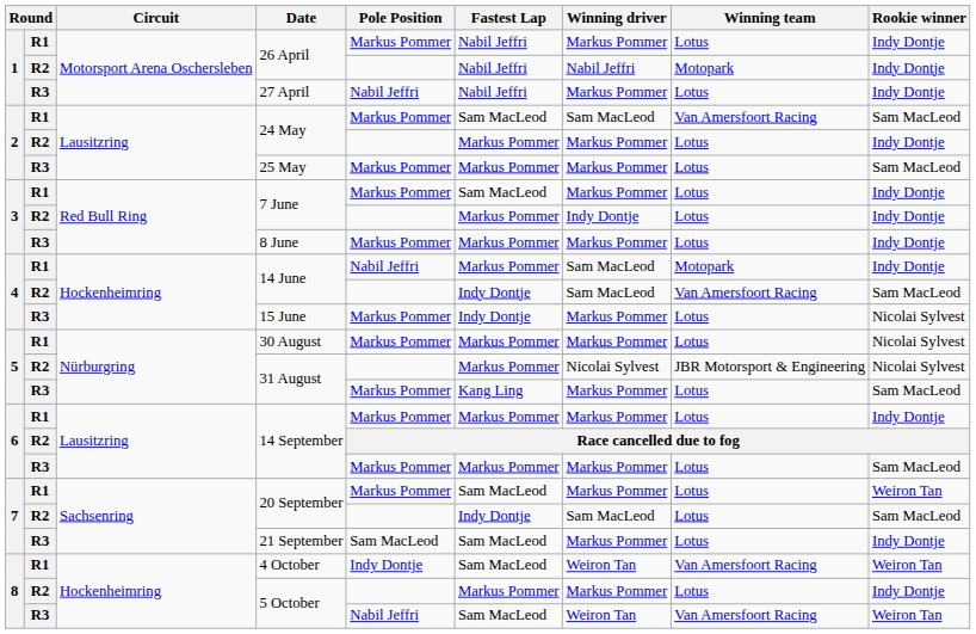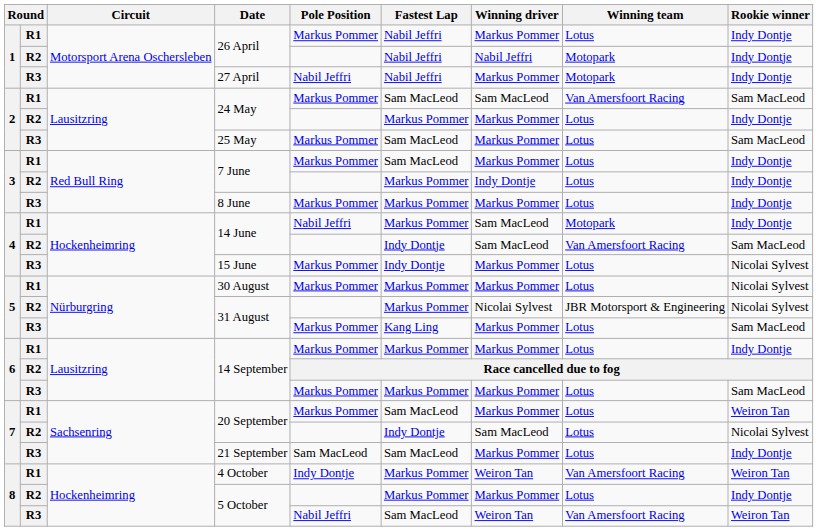 <table class="wikitable" style="font-size: 85%">
 <tr>
 <th colspan=2>Round</th>
 <th>Circuit</th>
 <th>Date</th>
 <th>Pole Position</th>
 <th>Fastest Lap</th>
 <th>Winning driver</th>
 <th>Winning team</th>
 <th>Rookie winner</th>
 </tr>
 <tr>
 <th rowspan=3>1</th>
 <th>R1</th>
 <td rowspan=3 nowrap><a href='#'>Motorsport Arena Oschersleben</a></td>
 <td rowspan=2>26 April</td>
 <td> <a href='#'>Markus Pommer</a></td>
 <td> <a href='#'>Nabil Jeffri</a></td>
 <td> <a href='#'>Markus Pommer</a></td>
 <td> <a href='#'>Lotus</a></td>
 <td> <a href='#'>Indy Dontje</a></td>
 </tr>
 <tr>
 <th>R2</th>
 <td></td>
 <td> <a href='#'>Nabil Jeffri</a></td>
 <td> <a href='#'>Nabil Jeffri</a></td>
 <td> <a href='#'>Motopark</a></td>
 <td> <a href='#'>Indy Dontje</a></td>
 </tr>
 <tr>
 <th>R3</th>
 <td>27 April</td>
 <td> <a href='#'>Nabil Jeffri</a></td>
 <td> <a href='#'>Nabil Jeffri</a></td>
 <td> <a href='#'>Markus Pommer</a></td>
-<td> <a href='#'>Lotus</a></td>
+<td> <a href='#'>Motopark</a></td>
 <td> <a href='#'>Indy Dontje</a></td>
 </tr>
 <tr>
 <th rowspan=3>2</th>
 <th>R1</th>
 <td rowspan=3><a href='#'>Lausitzring</a></td>
 <td rowspan=2>24 May</td>
 <td nowrap> <a href='#'>Markus Pommer</a></td>
 <td nowrap> Sam MacLeod</td>
 <td nowrap> Sam MacLeod</td>
 <td> <a href='#'>Van Amersfoort Racing</a></td>
 <td nowrap> Sam MacLeod</td>
 </tr>
 <tr>
 <th>R2</th>
 <td></td>
 <td nowrap> <a href='#'>Markus Pommer</a></td>
 <td nowrap> <a href='#'>Markus Pommer</a></td>
 <td> <a href='#'>Lotus</a></td>
 <td> <a href='#'>Indy Dontje</a></td>
 </tr>
 <tr>
 <th>R3</th>
 <td>25 May</td>
 <td> <a href='#'>Markus Pommer</a></td>
-<td> <a href='#'>Markus Pommer</a></td>
+<td> Sam MacLeod</td>
 <td> <a href='#'>Markus Pommer</a></td>
 <td> <a href='#'>Lotus</a></td>
 <td> Sam MacLeod</td>
 </tr>
 <tr>
 <th rowspan=3>3</th>
 <th>R1</th>
 <td rowspan=3><a href='#'>Red Bull Ring</a></td>
 <td rowspan=2>7 June</td>
 <td> <a href='#'>Markus Pommer</a></td>
 <td> Sam MacLeod</td>
 <td> <a href='#'>Markus Pommer</a></td>
 <td> <a href='#'>Lotus</a></td>
 <td> <a href='#'>Indy Dontje</a></td>
 </tr>
 <tr>
 <th>R2</th>
 <td></td>
 <td> <a href='#'>Markus Pommer</a></td>
 <td> <a href='#'>Indy Dontje</a></td>
 <td> <a href='#'>Lotus</a></td>
 <td> <a href='#'>Indy Dontje</a></td>
 </tr>
 <tr>
 <th>R3</th>
 <td>8 June</td>
 <td> <a href='#'>Markus Pommer</a></td>
 <td> <a href='#'>Markus Pommer</a></td>
 <td> <a href='#'>Markus Pommer</a></td>
 <td> <a href='#'>Lotus</a></td>
 <td> <a href='#'>Indy Dontje</a></td>
 </tr>
 <tr>
 <th rowspan=3>4</th>
 <th>R1</th>
 <td rowspan=3><a href='#'>Hockenheimring</a></td>
 <td rowspan=2>14 June</td>
 <td> <a href='#'>Nabil Jeffri</a></td>
 <td> <a href='#'>Markus Pommer</a></td>
 <td> Sam MacLeod</td>
 <td> <a href='#'>Motopark</a></td>
 <td> <a href='#'>Indy Dontje</a></td>
 </tr>
 <tr>
 <th>R2</th>
 <td></td>
 <td> <a href='#'>Indy Dontje</a></td>
 <td> Sam MacLeod</td>
 <td> <a href='#'>Van Amersfoort Racing</a></td>
 <td> Sam MacLeod</td>
 </tr>
 <tr>
 <th>R3</th>
 <td>15 June</td>
 <td> <a href='#'>Markus Pommer</a></td>
 <td> <a href='#'>Indy Dontje</a></td>
 <td> <a href='#'>Markus Pommer</a></td>
 <td> <a href='#'>Lotus</a></td>
 <td> Nicolai Sylvest</td>
 </tr>
 <tr>
 <th rowspan=3>5</th>
 <th>R1</th>
 <td rowspan=3><a href='#'>Nürburgring</a></td>
 <td>30 August</td>
 <td> <a href='#'>Markus Pommer</a></td>
 <td> <a href='#'>Markus Pommer</a></td>
 <td> <a href='#'>Markus Pommer</a></td>
 <td> <a href='#'>Lotus</a></td>
 <td> Nicolai Sylvest</td>
 </tr>
 <tr>
 <th>R2</th>
 <td rowspan=2>31 August</td>
 <td></td>
 <td> <a href='#'>Markus Pommer</a></td>
 <td> Nicolai Sylvest</td>
 <td nowrap> JBR Motorsport & Engineering</td>
 <td> Nicolai Sylvest</td>
 </tr>
 <tr>
 <th>R3</th>
 <td> <a href='#'>Markus Pommer</a></td>
 <td> <a href='#'>Kang Ling</a></td>
 <td> <a href='#'>Markus Pommer</a></td>
 <td> <a href='#'>Lotus</a></td>
 <td> Sam MacLeod</td>
 </tr>
 <tr>
 <th rowspan=3>6</th>
 <th>R1</th>
 <td rowspan=3><a href='#'>Lausitzring</a></td>
 <td rowspan=3>14 September</td>
 <td> <a href='#'>Markus Pommer</a></td>
 <td> <a href='#'>Markus Pommer</a></td>
 <td> <a href='#'>Markus Pommer</a></td>
 <td> <a href='#'>Lotus</a></td>
 <td> <a href='#'>Indy Dontje</a></td>
 </tr>
 <tr>
 <th>R2</th>
 <th colspan=5>Race cancelled due to fog</th>
 </tr>
 <tr>
 <th>R3</th>
 <td> <a href='#'>Markus Pommer</a></td>
 <td> <a href='#'>Markus Pommer</a></td>
 <td> <a href='#'>Markus Pommer</a></td>
 <td> <a href='#'>Lotus</a></td>
 <td> Sam MacLeod</td>
 </tr>
 <tr>
 <th rowspan=3>7</th>
 <th>R1</th>
 <td rowspan=3><a href='#'>Sachsenring</a></td>
 <td rowspan=2 nowrap>20 September</td>
 <td> <a href='#'>Markus Pommer</a></td>
 <td> Sam MacLeod</td>
 <td> <a href='#'>Markus Pommer</a></td>
 <td> <a href='#'>Lotus</a></td>
 <td> <a href='#'>Weiron Tan</a></td>
 </tr>
 <tr>
 <th>R2</th>
 <td></td>
 <td> <a href='#'>Indy Dontje</a></td>
 <td> Sam MacLeod</td>
 <td> <a href='#'>Lotus</a></td>
-<td> Sam MacLeod</td>
+<td> Nicolai Sylvest</td>
 </tr>
 <tr>
 <th>R3</th>
 <td>21 September</td>
 <td> Sam MacLeod</td>
 <td> Sam MacLeod</td>
 <td> <a href='#'>Markus Pommer</a></td>
 <td> <a href='#'>Lotus</a></td>
 <td> <a href='#'>Indy Dontje</a></td>
 </tr>
 <tr>
 <th rowspan=3>8</th>
 <th>R1</th>
 <td rowspan=3><a href='#'>Hockenheimring</a></td>
 <td>4 October</td>
 <td> <a href='#'>Indy Dontje</a></td>
-<td nowrap> Sam MacLeod</td>
+<td> <a href='#'>Markus Pommer</a></td>
 <td> <a href='#'>Weiron Tan</a></td>
 <td> <a href='#'>Van Amersfoort Racing</a></td>
 <td> <a href='#'>Weiron Tan</a></td>
 </tr>
 <tr>
 <th>R2</th>
 <td rowspan=2>5 October</td>
 <td></td>
 <td> <a href='#'>Markus Pommer</a></td>
 <td> <a href='#'>Markus Pommer</a></td>
 <td> <a href='#'>Lotus</a></td>
 <td> <a href='#'>Indy Dontje</a></td>
 </tr>
 <tr>
 <th>R3</th>
 <td> <a href='#'>Nabil Jeffri</a></td>
 <td> Sam MacLeod</td>
 <td> <a href='#'>Weiron Tan</a></td>
 <td nowrap> <a href='#'>Van Amersfoort Racing</a></td>
 <td> <a href='#'>Weiron Tan</a></td>
 </tr>
 </table>
